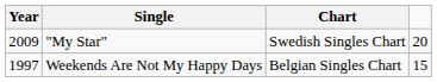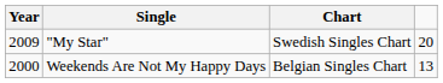 <table class="wikitable">
 <tr>
 <th>Year</th>
 <th>Single</th>
 <th>Chart</th>
 </tr>
 <tr>
 <td>2009</td>
 <td>"My Star"</td>
 <td>Swedish Singles Chart</td>
 <td>20</td>
 </tr>
 <tr>
-<td>1997</td>
+<td>2000</td>
 <td>Weekends Are Not My Happy Days</td>
 <td>Belgian Singles Chart</td>
-<td>15</td>
+<td>13</td>
 </tr>
 </table>
